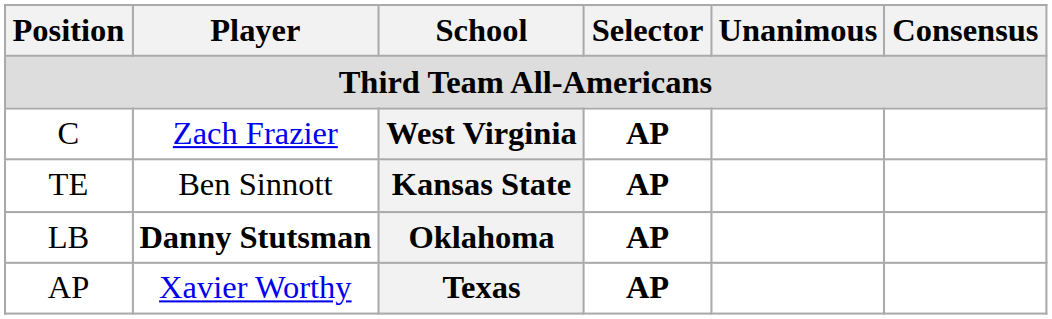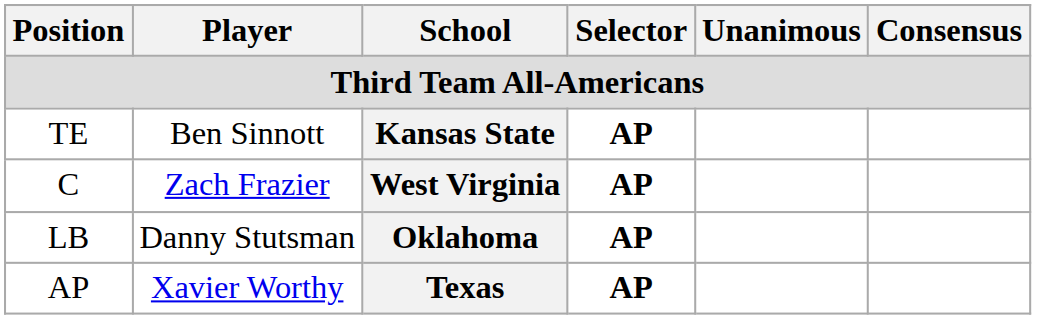 <table class="wikitable">
 <tr>
 <th>Position</th>
 <th>Player</th>
 <th>School</th>
 <th>Selector</th>
 <th>Unanimous</th>
 <th>Consensus</th>
 </tr>
 <tr>
 <td colspan="6" style="text-align:center; background:#ddd;"><strong>Third Team All-Americans</strong></td>
 </tr>
 <tr style="text-align:center;">
+<td style="background:white">TE</td>
+<td style="background:white">Ben Sinnott</td>
+<th>Kansas State</th>
+<td style="background:white"><strong>AP</strong></td>
+<td style="background:white"></td>
+<td style="background:white"></td>
+</tr>
+<tr style="text-align:center;">
 <td style="background:white">C</td>
 <td style="background:white"><a href='#'>Zach Frazier</a></td>
 <th>West Virginia</th>
 <td style="background:white"><strong>AP</strong></td>
 <td style="background:white"></td>
 <td style="background:white"></td>
 </tr>
 <tr style="text-align:center;">
-<td style="background:white">TE</td>
-<td style="background:white">Ben Sinnott</td>
-<th>Kansas State</th>
-<td style="background:white"><strong>AP</strong></td>
-<td style="background:white"></td>
-<td style="background:white"></td>
-</tr>
-<tr style="text-align:center;">
 <td style="background:white">LB</td>
-<td style="background:white"><strong>Danny Stutsman</strong></td>
+<td style="background:white">Danny Stutsman</td>
 <th>Oklahoma</th>
 <td style="background:white"><strong>AP</strong></td>
 <td style="background:white"></td>
 <td style="background:white"></td>
 </tr>
 <tr style="text-align:center;">
 <td style="background:white">AP</td>
 <td style="background:white"><a href='#'>Xavier Worthy</a></td>
 <th>Texas</th>
 <td style="background:white"><strong>AP</strong></td>
 <td style="background:white"></td>
 <td style="background:white"></td>
 </tr>
 </table>
